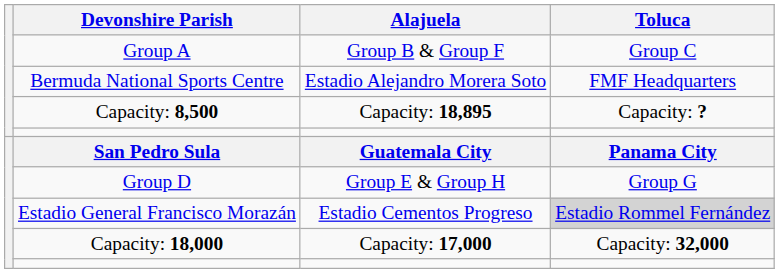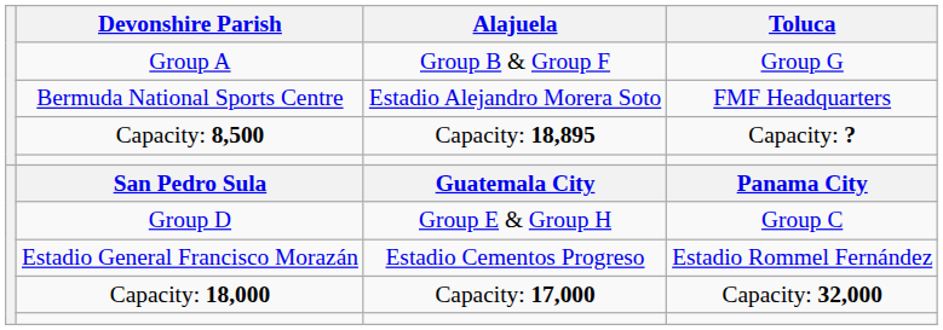 <table class="wikitable" style="text-align:center">
 <tr>
 <th rowspan="5"></th>
 <th> <a href='#'>Devonshire Parish</a></th>
 <th> <a href='#'>Alajuela</a></th>
 <th> <a href='#'>Toluca</a></th>
 </tr>
 <tr>
 <td><a href='#'>Group A</a></td>
 <td><a href='#'>Group B</a> & <a href='#'>Group F</a></td>
-<td><a href='#'>Group C</a></td>
+<td><a href='#'>Group G</a></td>
 </tr>
 <tr>
 <td><a href='#'>Bermuda National Sports Centre</a></td>
 <td><a href='#'>Estadio Alejandro Morera Soto</a></td>
 <td><a href='#'>FMF Headquarters</a></td>
 </tr>
 <tr>
 <td>Capacity: <strong>8,500</strong></td>
 <td>Capacity: <strong>18,895</strong></td>
 <td>Capacity: <strong>?</strong></td>
 </tr>
 <tr>
 <td></td>
 <td></td>
 <td></td>
 </tr>
 <tr>
 <th rowspan="5"></th>
 <th> <a href='#'>San Pedro Sula</a></th>
 <th> <a href='#'>Guatemala City</a></th>
 <th> <a href='#'>Panama City</a></th>
 </tr>
 <tr>
 <td><a href='#'>Group D</a></td>
 <td><a href='#'>Group E</a> & <a href='#'>Group H</a></td>
-<td><a href='#'>Group G</a></td>
+<td><a href='#'>Group C</a></td>
 </tr>
 <tr>
 <td><a href='#'>Estadio General Francisco Morazán</a></td>
 <td><a href='#'>Estadio Cementos Progreso</a></td>
-<td style="background: lightgrey;"><a href='#'>Estadio Rommel Fernández</a></td>
+<td><a href='#'>Estadio Rommel Fernández</a></td>
 </tr>
 <tr>
 <td>Capacity: <strong>18,000</strong></td>
 <td>Capacity: <strong>17,000</strong></td>
 <td>Capacity: <strong>32,000</strong></td>
 </tr>
 <tr>
 <td></td>
 <td></td>
 <td></td>
 </tr>
 </table>
